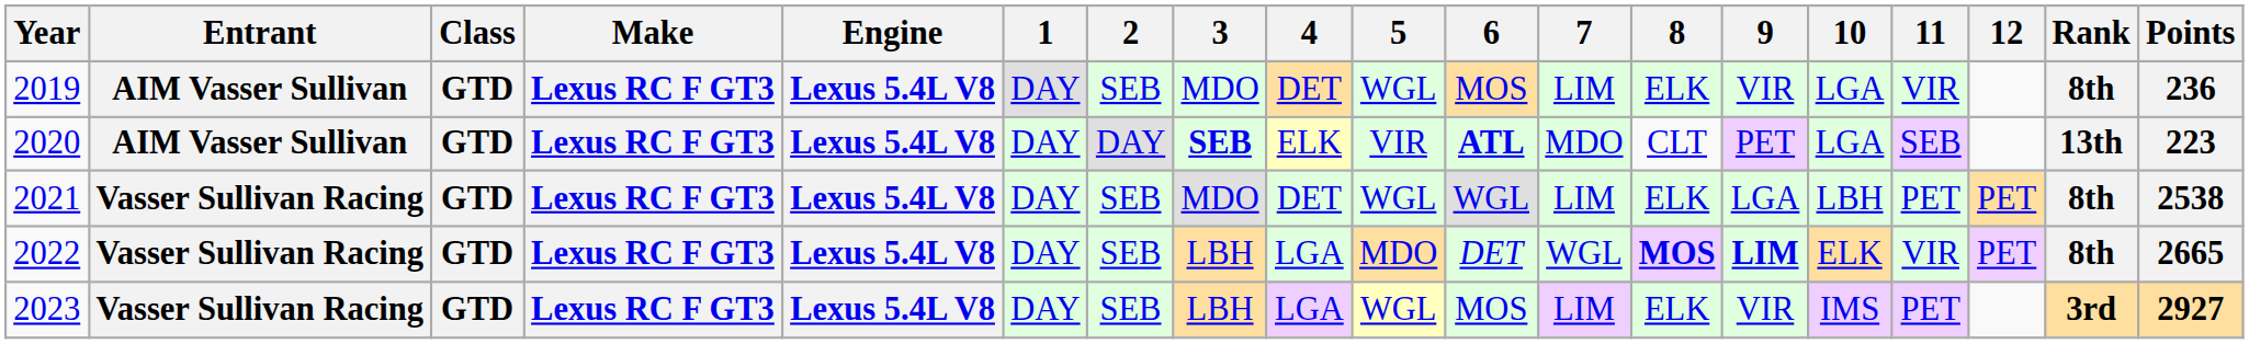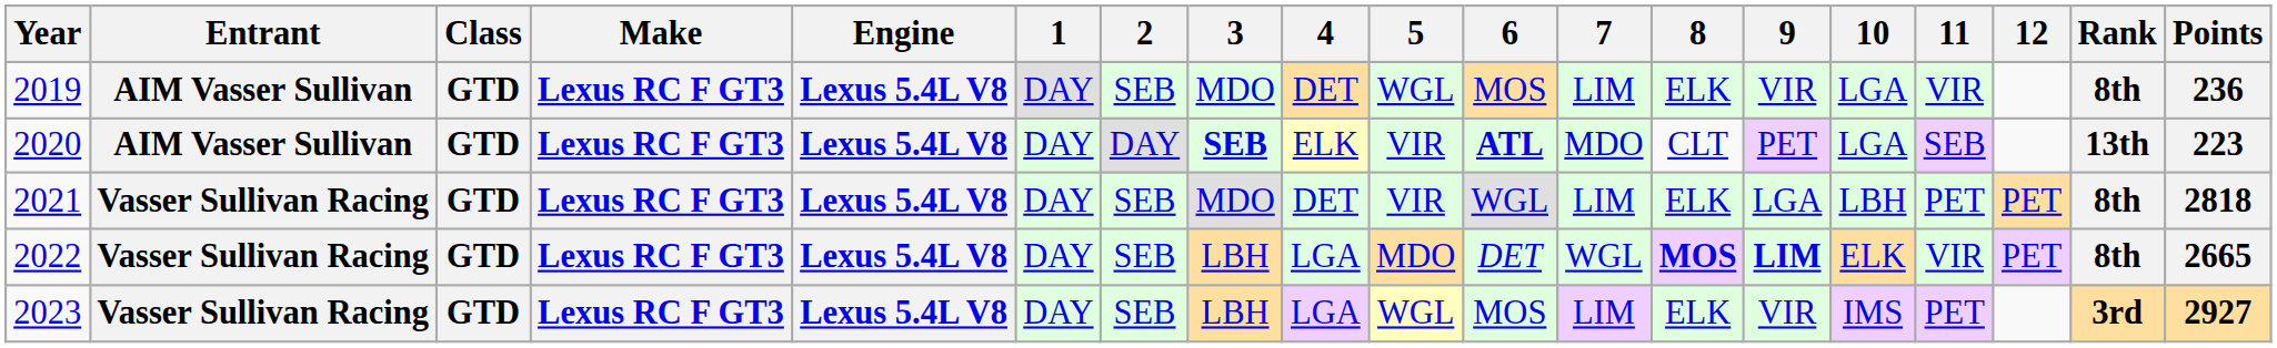 <table class="wikitable" style="text-align:center; font-size:90%">
 <tr>
 <th>Year</th>
 <th>Entrant</th>
 <th>Class</th>
 <th>Make</th>
 <th>Engine</th>
 <th>1</th>
 <th>2</th>
 <th>3</th>
 <th>4</th>
 <th>5</th>
 <th>6</th>
 <th>7</th>
 <th>8</th>
 <th>9</th>
 <th>10</th>
 <th>11</th>
 <th>12</th>
 <th>Rank</th>
 <th>Points</th>
 </tr>
 <tr>
 <td><a href='#'>2019</a></td>
 <th>AIM Vasser Sullivan</th>
 <th>GTD</th>
 <th><a href='#'>Lexus RC F GT3</a></th>
 <th><a href='#'>Lexus 5.4L V8</a></th>
 <td style="background:#DFDFDF;"><a href='#'>DAY</a><br></td>
 <td style="background:#DFFFDF;"><a href='#'>SEB</a><br></td>
 <td style="background:#DFFFDF;"><a href='#'>MDO</a><br></td>
 <td style="background:#FFDF9F;"><a href='#'>DET</a><br></td>
 <td style="background:#DFFFDF;"><a href='#'>WGL</a><br></td>
 <td style="background:#FFDF9F;"><a href='#'>MOS</a><br></td>
 <td style="background:#DFFFDF;"><a href='#'>LIM</a><br></td>
 <td style="background:#DFFFDF;"><a href='#'>ELK</a><br></td>
 <td style="background:#DFFFDF;"><a href='#'>VIR</a><br></td>
 <td style="background:#DFFFDF;"><a href='#'>LGA</a><br></td>
 <td style="background:#DFFFDF;"><a href='#'>VIR</a><br></td>
 <td></td>
 <th>8th</th>
 <th>236</th>
 </tr>
 <tr>
 <td><a href='#'>2020</a></td>
 <th>AIM Vasser Sullivan</th>
 <th>GTD</th>
 <th><a href='#'>Lexus RC F GT3</a></th>
 <th><a href='#'>Lexus 5.4L V8</a></th>
 <td style="background:#DFFFDF;"><a href='#'>DAY</a><br></td>
 <td style="background:#DFDFDF;"><a href='#'>DAY</a><br></td>
 <td style="background:#DFFFDF;"><strong><a href='#'>SEB</a></strong><br></td>
 <td style="background:#FFFFBF;"><a href='#'>ELK</a><br></td>
 <td style="background:#DFFFDF;"><a href='#'>VIR</a><br></td>
 <td style="background:#DFFFDF;"><strong><a href='#'>ATL</a></strong><br></td>
 <td style="background:#DFFFDF;"><a href='#'>MDO</a><br></td>
 <td><a href='#'>CLT</a></td>
 <td style="background:#EFCFFF;"><a href='#'>PET</a><br></td>
 <td style="background:#DFFFDF;"><a href='#'>LGA</a><br></td>
 <td style="background:#EFCFFF;"><a href='#'>SEB</a><br></td>
 <td></td>
 <th>13th</th>
 <th>223</th>
 </tr>
 <tr>
 <td><a href='#'>2021</a></td>
 <th>Vasser Sullivan Racing</th>
 <th>GTD</th>
 <th><a href='#'>Lexus RC F GT3</a></th>
 <th><a href='#'>Lexus 5.4L V8</a></th>
 <td style="background:#DFFFDF;"><a href='#'>DAY</a><br></td>
 <td style="background:#DFFFDF;"><a href='#'>SEB</a><br></td>
 <td style="background:#DFDFDF;"><a href='#'>MDO</a><br></td>
 <td style="background:#DFFFDF;"><a href='#'>DET</a><br></td>
-<td style="background:#DFFFDF;"><a href='#'>WGL</a><br></td>
+<td style="background:#DFFFDF;"><a href='#'>VIR</a><br></td>
 <td style="background:#DFDFDF;"><a href='#'>WGL</a><br></td>
 <td style="background:#DFFFDF;"><a href='#'>LIM</a><br></td>
 <td style="background:#DFFFDF;"><a href='#'>ELK</a><br></td>
 <td style="background:#DFFFDF;"><a href='#'>LGA</a><br></td>
 <td style="background:#DFFFDF;"><a href='#'>LBH</a><br></td>
 <td style="background:#DFFFDF;"><a href='#'>PET</a><br></td>
 <td style="background:#FFDF9F;"><a href='#'>PET</a><br></td>
 <th>8th</th>
-<th>2538</th>
+<th>2818</th>
 </tr>
 <tr>
 <td><a href='#'>2022</a></td>
 <th>Vasser Sullivan Racing</th>
 <th>GTD</th>
 <th><a href='#'>Lexus RC F GT3</a></th>
 <th><a href='#'>Lexus 5.4L V8</a></th>
 <td style="background:#DFFFDF;"><a href='#'>DAY</a><br></td>
 <td style="background:#DFFFDF;"><a href='#'>SEB</a><br></td>
 <td style="background:#FFDF9F;"><a href='#'>LBH</a><br></td>
 <td style="background:#DFFFDF;"><a href='#'>LGA</a><br></td>
 <td style="background:#FFDF9F;"><a href='#'>MDO</a><br></td>
 <td style="background:#DFFFDF;"><em><a href='#'>DET</a></em><br></td>
 <td style="background:#DFFFDF;"><a href='#'>WGL</a><br></td>
 <td style="background:#EFCFFF;"><strong><a href='#'>MOS</a></strong><br></td>
 <td style="background:#DFFFDF;"><strong><a href='#'>LIM</a></strong><br></td>
 <td style="background:#FFDF9F;"><a href='#'>ELK</a><br></td>
 <td style="background:#DFFFDF;"><a href='#'>VIR</a><br></td>
 <td style="background:#EFCFFF;"><a href='#'>PET</a><br></td>
 <th>8th</th>
 <th>2665</th>
 </tr>
 <tr>
 <td><a href='#'>2023</a></td>
 <th>Vasser Sullivan Racing</th>
 <th>GTD</th>
 <th><a href='#'>Lexus RC F GT3</a></th>
 <th><a href='#'>Lexus 5.4L V8</a></th>
 <td style="background:#DFFFDF;"><a href='#'>DAY</a><br></td>
 <td style="background:#DFFFDF;"><a href='#'>SEB</a><br></td>
 <td style="background:#FFDF9F;"><a href='#'>LBH</a><br></td>
 <td style="background:#EFCFFF;"><a href='#'>LGA</a><br></td>
 <td style="background:#FFFFBF;"><a href='#'>WGL</a><br></td>
 <td style="background:#DFFFDF;"><a href='#'>MOS</a><br></td>
 <td style="background:#EFCFFF;"><a href='#'>LIM</a><br></td>
 <td style="background:#DFFFDF;"><a href='#'>ELK</a><br></td>
 <td style="background:#DFFFDF;"><a href='#'>VIR</a><br></td>
 <td style="background:#EFCFFF;"><a href='#'>IMS</a><br></td>
 <td style="background:#EFCFFF;"><a href='#'>PET</a><br></td>
 <td></td>
 <th style="background:#FFDF9F;">3rd</th>
 <th style="background:#FFDF9F;">2927</th>
 </tr>
 </table>
